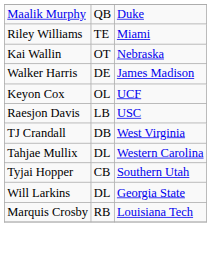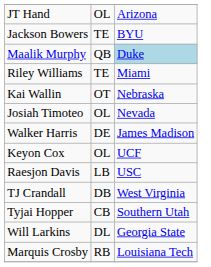 <table class="wikitable sortable">
 <tr>
 </tr>
 <tr>
+<td>JT Hand</td>
+<td>OL</td>
+<td><a href='#'>Arizona</a></td>
+</tr>
+<tr>
+<td>Jackson Bowers</td>
+<td>TE</td>
+<td><a href='#'>BYU</a></td>
+</tr>
+<tr>
 <td><a href='#'>Maalik Murphy</a></td>
 <td>QB</td>
-<td><a href='#'>Duke</a></td>
+<td style="background: lightblue;"><a href='#'>Duke</a></td>
 </tr>
 <tr>
 <td>Riley Williams</td>
 <td>TE</td>
 <td><a href='#'>Miami</a></td>
 </tr>
 <tr>
 <td>Kai Wallin</td>
 <td>OT</td>
 <td><a href='#'>Nebraska</a></td>
+</tr>
+<tr>
+<td>Josiah Timoteo</td>
+<td>OL</td>
+<td><a href='#'>Nevada</a></td>
 </tr>
 <tr>
 <td>Walker Harris</td>
 <td>DE</td>
 <td><a href='#'>James Madison</a></td>
 </tr>
 <tr>
 <td>Keyon Cox</td>
 <td>OL</td>
 <td><a href='#'>UCF</a></td>
 </tr>
 <tr>
 <td>Raesjon Davis</td>
 <td>LB</td>
 <td><a href='#'>USC</a></td>
 </tr>
 <tr>
 <td>TJ Crandall</td>
 <td>DB</td>
 <td><a href='#'>West Virginia</a></td>
 </tr>
 <tr>
-<td>Tahjae Mullix</td>
-<td>DL</td>
-<td><a href='#'>Western Carolina</a></td>
-</tr>
-<tr>
 <td>Tyjai Hopper</td>
 <td>CB</td>
 <td><a href='#'>Southern Utah</a></td>
 </tr>
 <tr>
 <td>Will Larkins</td>
 <td>DL</td>
 <td><a href='#'>Georgia State</a></td>
 </tr>
 <tr>
 <td>Marquis Crosby</td>
 <td>RB</td>
 <td><a href='#'>Louisiana Tech</a></td>
 </tr>
 <tr>
 </tr>
 </table>
